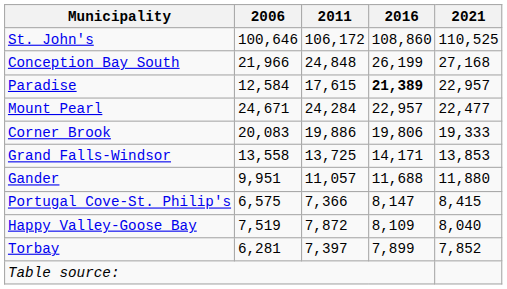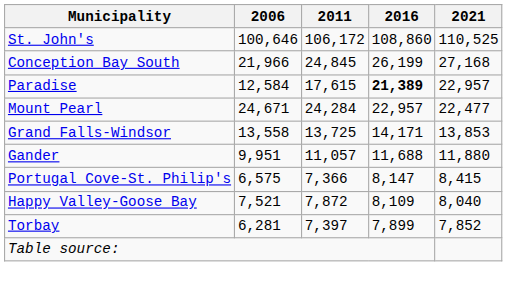 <table class="wikitable">
 <tr>
 <th>Municipality</th>
 <th>2006</th>
 <th>2011</th>
 <th>2016</th>
 <th>2021</th>
 </tr>
 <tr>
 <td><a href='#'>St. John's</a></td>
 <td>100,646</td>
 <td>106,172</td>
 <td>108,860</td>
 <td>110,525</td>
 </tr>
 <tr>
 <td><a href='#'>Conception Bay South</a></td>
 <td>21,966</td>
-<td>24,848</td>
+<td>24,845</td>
 <td>26,199</td>
 <td>27,168</td>
 </tr>
 <tr>
 <td><a href='#'>Paradise</a></td>
 <td>12,584</td>
 <td>17,615</td>
 <td><strong>21,389</strong></td>
 <td>22,957</td>
 </tr>
 <tr>
 <td><a href='#'>Mount Pearl</a></td>
 <td>24,671</td>
 <td>24,284</td>
 <td>22,957</td>
 <td>22,477</td>
-</tr>
-<tr>
-<td><a href='#'>Corner Brook</a></td>
-<td>20,083</td>
-<td>19,886</td>
-<td>19,806</td>
-<td>19,333</td>
 </tr>
 <tr>
 <td><a href='#'>Grand Falls-Windsor</a></td>
 <td>13,558</td>
 <td>13,725</td>
 <td>14,171</td>
 <td>13,853</td>
 </tr>
 <tr>
 <td><a href='#'>Gander</a></td>
 <td>9,951</td>
 <td>11,057</td>
 <td>11,688</td>
 <td>11,880</td>
 </tr>
 <tr>
 <td><a href='#'>Portugal Cove-St. Philip's</a></td>
 <td>6,575</td>
 <td>7,366</td>
 <td>8,147</td>
 <td>8,415</td>
 </tr>
 <tr>
 <td><a href='#'>Happy Valley-Goose Bay</a></td>
-<td>7,519</td>
+<td>7,521</td>
 <td>7,872</td>
 <td>8,109</td>
 <td>8,040</td>
 </tr>
 <tr>
 <td><a href='#'>Torbay</a></td>
 <td>6,281</td>
 <td>7,397</td>
 <td>7,899</td>
 <td>7,852</td>
 </tr>
 <tr>
 <td Colspan="4"><em>Table source:  </em></td>
 </tr>
 </table>
